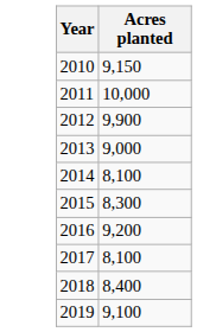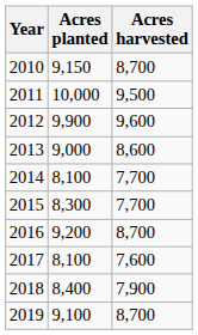 <table class="wikitable";  align="right" style="width: 10%">
 <tr>
 <th>Year</th>
 <th>Acres planted</th>
+<th>Acres harvested</th>
 </tr>
 <tr>
 <td>2010</td>
 <td>9,150</td>
+<td>8,700</td>
 </tr>
 <tr>
 <td>2011</td>
 <td>10,000</td>
+<td>9,500</td>
 </tr>
 <tr>
 <td>2012</td>
 <td>9,900</td>
+<td>9,600</td>
 </tr>
 <tr>
 <td>2013</td>
 <td>9,000</td>
+<td>8,600</td>
 </tr>
 <tr>
 <td>2014</td>
 <td>8,100</td>
+<td>7,700</td>
 </tr>
 <tr>
 <td>2015</td>
 <td>8,300</td>
+<td>7,700</td>
 </tr>
 <tr>
 <td>2016</td>
 <td>9,200</td>
+<td>8,700</td>
 </tr>
 <tr>
 <td>2017</td>
 <td>8,100</td>
+<td>7,600</td>
 </tr>
 <tr>
 <td>2018</td>
 <td>8,400</td>
+<td>7,900</td>
 </tr>
 <tr>
 <td>2019</td>
 <td>9,100</td>
+<td>8,700</td>
 </tr>
 </table>
